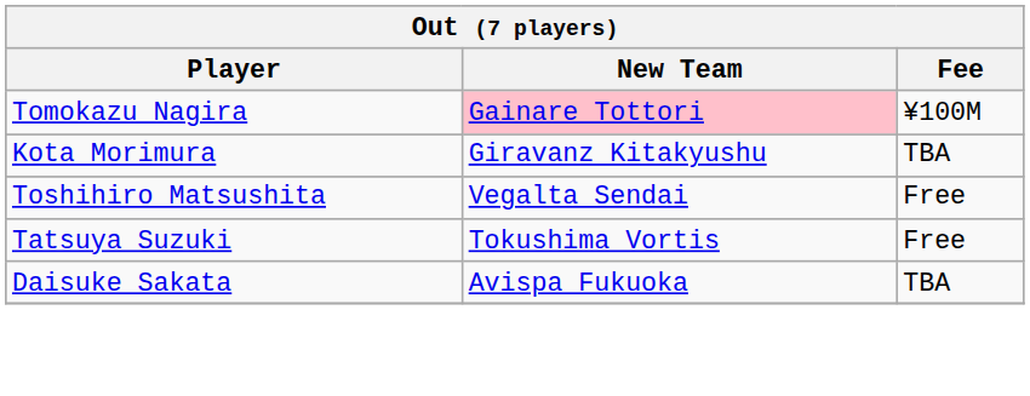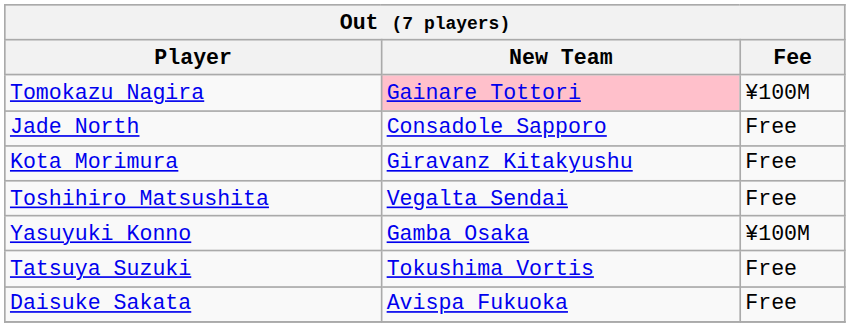 <table class="wikitable collapsible collapsed">
 <tr>
 <th colspan="3" width="500"> <strong>Out</strong> <small>(7 players)</small></th>
 </tr>
 <tr>
 <th>Player</th>
 <th>New Team</th>
 <th>Fee</th>
 </tr>
 <tr>
 <td> <a href='#'>Tomokazu Nagira</a></td>
 <td style="background: pink;"> <a href='#'>Gainare Tottori</a></td>
 <td>¥100M</td>
 </tr>
 <tr>
+<td> <a href='#'>Jade North</a></td>
+<td> <a href='#'>Consadole Sapporo</a></td>
+<td>Free</td>
+</tr>
+<tr>
 <td> <a href='#'>Kota Morimura</a></td>
 <td> <a href='#'>Giravanz Kitakyushu</a></td>
-<td>TBA</td>
+<td>Free</td>
 </tr>
 <tr>
 <td> <a href='#'>Toshihiro Matsushita</a></td>
 <td> <a href='#'>Vegalta Sendai</a></td>
 <td>Free</td>
+</tr>
+<tr>
+<td> <a href='#'>Yasuyuki Konno</a></td>
+<td> <a href='#'>Gamba Osaka</a></td>
+<td>¥100M</td>
 </tr>
 <tr>
 <td> <a href='#'>Tatsuya Suzuki</a></td>
 <td> <a href='#'>Tokushima Vortis</a></td>
 <td>Free</td>
 </tr>
 <tr>
 <td> <a href='#'>Daisuke Sakata</a></td>
 <td> <a href='#'>Avispa Fukuoka</a></td>
-<td>TBA</td>
+<td>Free</td>
 </tr>
 <tr>
 </tr>
 </table>
